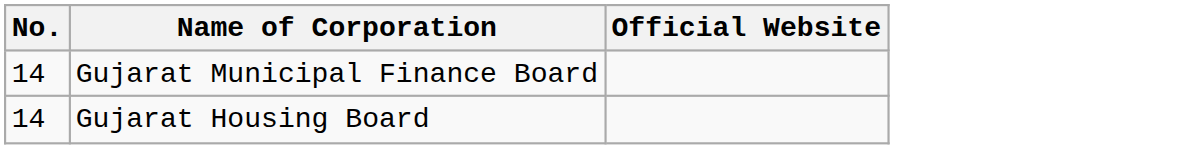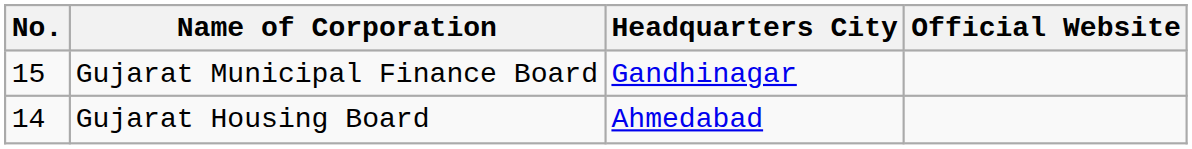 <table class="wikitable">
 <tr>
 <th>No.</th>
 <th>Name of Corporation</th>
+<th>Headquarters City</th>
 <th>Official Website</th>
 </tr>
 <tr>
-<td>14</td>
+<td>15</td>
 <td>Gujarat Municipal Finance Board</td>
+<td><a href='#'>Gandhinagar</a></td>
 <td></td>
 </tr>
 <tr>
 <td>14</td>
 <td>Gujarat Housing Board</td>
+<td><a href='#'>Ahmedabad</a></td>
 <td></td>
 </tr>
 </table>
